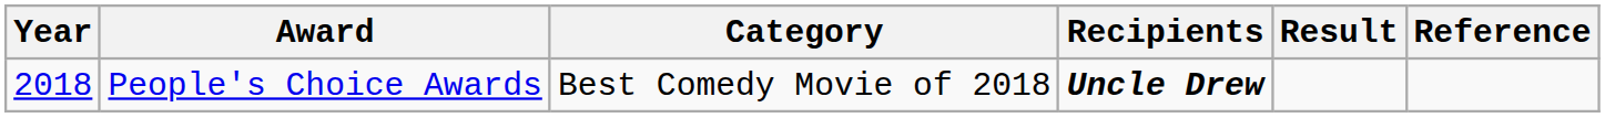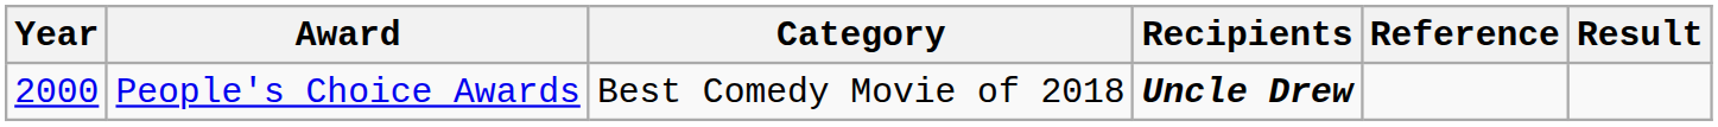 <table class="wikitable">
 <tr>
 <th>Year</th>
 <th>Award</th>
 <th>Category</th>
 <th>Recipients</th>
+<th>Reference</th>
 <th>Result</th>
-<th>Reference</th>
 </tr>
 <tr>
-<td><a href='#'>2018</a></td>
+<td><a href='#'>2000</a></td>
 <td><a href='#'>People's Choice Awards</a></td>
 <td>Best Comedy Movie of 2018</td>
 <td><strong><em>Uncle Drew</em></strong></td>
 <td></td>
 <td></td>
 </tr>
 </table>
